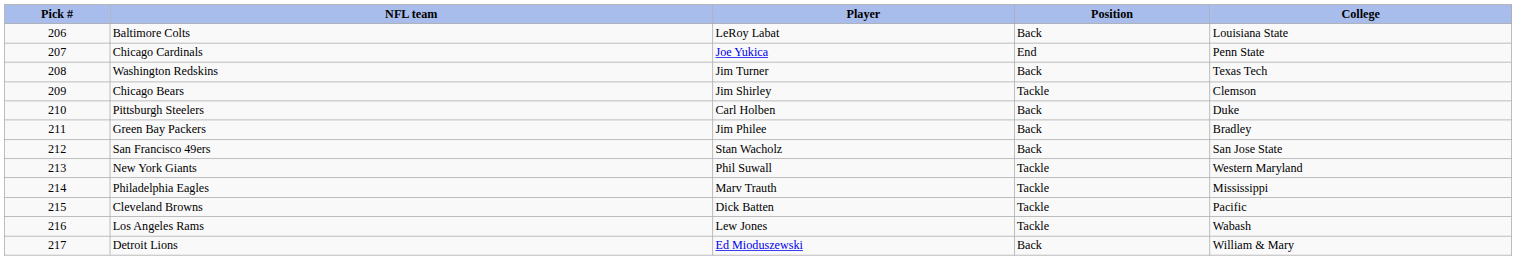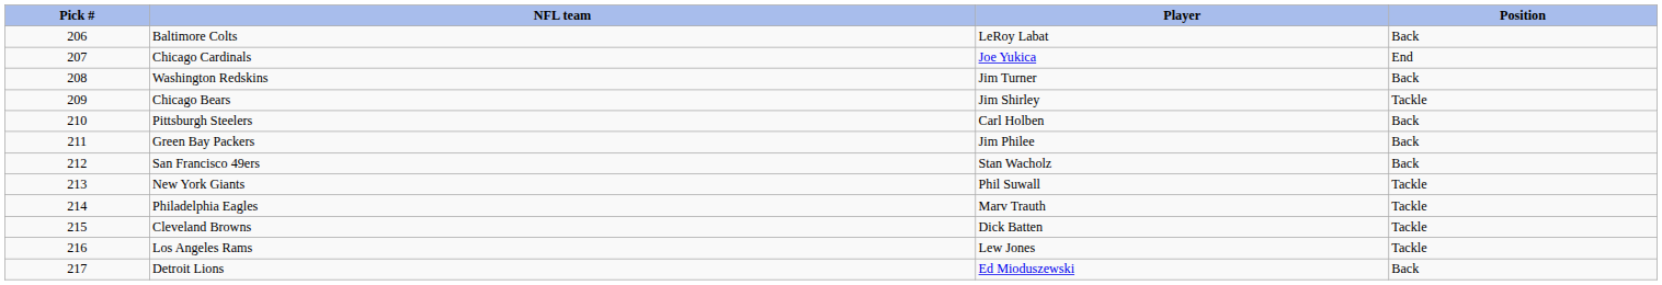 <table class="wikitable sortable sortable" style="width: 100%">
 <tr>
 <th style="background:#a8bdec; width:7%;">Pick #</th>
 <th style="width:40%; background:#a8bdec;">NFL team</th>
 <th style="width:20%; background:#a8bdec;">Player</th>
 <th style="width:13%; background:#a8bdec;">Position</th>
-<th style="background:#A8BDEC;">College</th>
 </tr>
 <tr>
 <td align=center>206</td>
 <td>Baltimore Colts</td>
 <td>LeRoy Labat</td>
 <td>Back</td>
-<td>Louisiana State</td>
 </tr>
 <tr>
 <td align=center>207</td>
 <td>Chicago Cardinals</td>
 <td><a href='#'>Joe Yukica</a></td>
 <td>End</td>
-<td>Penn State</td>
 </tr>
 <tr>
 <td align=center>208</td>
 <td>Washington Redskins</td>
 <td>Jim Turner</td>
 <td>Back</td>
-<td>Texas Tech</td>
 </tr>
 <tr>
 <td align=center>209</td>
 <td>Chicago Bears</td>
 <td>Jim Shirley</td>
 <td>Tackle</td>
-<td>Clemson</td>
 </tr>
 <tr>
 <td align=center>210</td>
 <td>Pittsburgh Steelers</td>
 <td>Carl Holben</td>
 <td>Back</td>
-<td>Duke</td>
 </tr>
 <tr>
 <td align=center>211</td>
 <td>Green Bay Packers</td>
 <td>Jim Philee</td>
 <td>Back</td>
-<td>Bradley</td>
 </tr>
 <tr>
 <td align=center>212</td>
 <td>San Francisco 49ers</td>
 <td>Stan Wacholz</td>
 <td>Back</td>
-<td>San Jose State</td>
 </tr>
 <tr>
 <td align=center>213</td>
 <td>New York Giants</td>
 <td>Phil Suwall</td>
 <td>Tackle</td>
-<td>Western Maryland</td>
 </tr>
 <tr>
 <td align=center>214</td>
 <td>Philadelphia Eagles</td>
 <td>Marv Trauth</td>
 <td>Tackle</td>
-<td>Mississippi</td>
 </tr>
 <tr>
 <td align=center>215</td>
 <td>Cleveland Browns</td>
 <td>Dick Batten</td>
 <td>Tackle</td>
-<td>Pacific</td>
 </tr>
 <tr>
 <td align=center>216</td>
 <td>Los Angeles Rams</td>
 <td>Lew Jones</td>
 <td>Tackle</td>
-<td>Wabash</td>
 </tr>
 <tr>
 <td align=center>217</td>
 <td>Detroit Lions</td>
 <td><a href='#'>Ed Mioduszewski</a></td>
 <td>Back</td>
-<td>William & Mary</td>
 </tr>
 </table>
